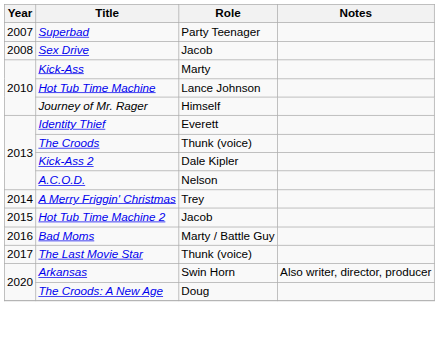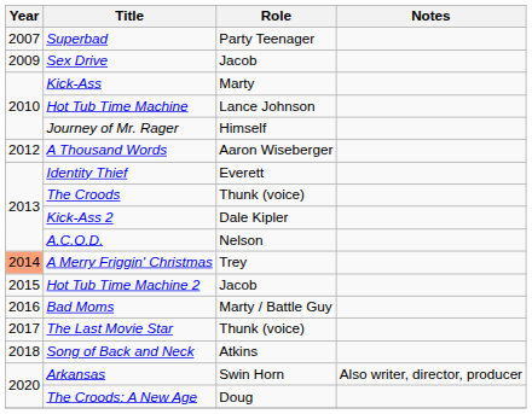 <table class="wikitable sortable">
 <tr>
 <th>Year</th>
 <th>Title</th>
 <th>Role</th>
 <th class="unsortable">Notes</th>
 </tr>
 <tr>
 <td>2007</td>
 <td><em><a href='#'>Superbad</a></em></td>
 <td>Party Teenager</td>
 <td></td>
 </tr>
 <tr>
-<td>2008</td>
+<td>2009</td>
 <td><em><a href='#'>Sex Drive</a></em></td>
 <td>Jacob</td>
 <td></td>
 </tr>
 <tr>
 <td rowspan="3">2010</td>
 <td><em><a href='#'>Kick-Ass</a></em></td>
 <td>Marty</td>
 <td></td>
 </tr>
 <tr>
 <td><em><a href='#'>Hot Tub Time Machine</a></em></td>
 <td>Lance Johnson</td>
 <td></td>
 </tr>
 <tr>
 <td><em>Journey of Mr. Rager</em></td>
 <td>Himself</td>
+<td></td>
+</tr>
+<tr>
+<td>2012</td>
+<td><em><a href='#'>A Thousand Words</a></em></td>
+<td>Aaron Wiseberger</td>
 <td></td>
 </tr>
 <tr>
 <td rowspan="4">2013</td>
 <td><em><a href='#'>Identity Thief</a></em></td>
 <td>Everett</td>
 <td></td>
 </tr>
 <tr>
 <td><em><a href='#'>The Croods</a></em></td>
 <td>Thunk (voice)</td>
 <td></td>
 </tr>
 <tr>
 <td><em><a href='#'>Kick-Ass 2</a></em></td>
 <td>Dale Kipler</td>
 <td></td>
 </tr>
 <tr>
 <td><em><a href='#'>A.C.O.D.</a></em></td>
 <td>Nelson</td>
 <td></td>
 </tr>
 <tr>
-<td>2014</td>
+<td style="background: lightsalmon;">2014</td>
 <td><em><a href='#'>A Merry Friggin' Christmas</a></em></td>
 <td>Trey</td>
 <td></td>
 </tr>
 <tr>
 <td>2015</td>
 <td><em><a href='#'>Hot Tub Time Machine 2</a></em></td>
 <td>Jacob</td>
 <td></td>
 </tr>
 <tr>
 <td>2016</td>
 <td><em><a href='#'>Bad Moms</a></em></td>
 <td>Marty / Battle Guy</td>
 <td></td>
 </tr>
 <tr>
 <td>2017</td>
 <td><em><a href='#'>The Last Movie Star</a></em></td>
 <td>Thunk (voice)</td>
 <td></td>
 </tr>
 <tr>
+<td>2018</td>
+<td><em><a href='#'>Song of Back and Neck</a></em></td>
+<td>Atkins</td>
+<td></td>
+</tr>
+<tr>
 <td rowspan="2">2020</td>
 <td><em><a href='#'>Arkansas</a></em></td>
 <td>Swin Horn</td>
 <td>Also writer, director, producer</td>
 </tr>
 <tr>
 <td><em><a href='#'>The Croods: A New Age</a></em></td>
 <td>Doug</td>
 <td></td>
 </tr>
 <tr>
 </tr>
 </table>
